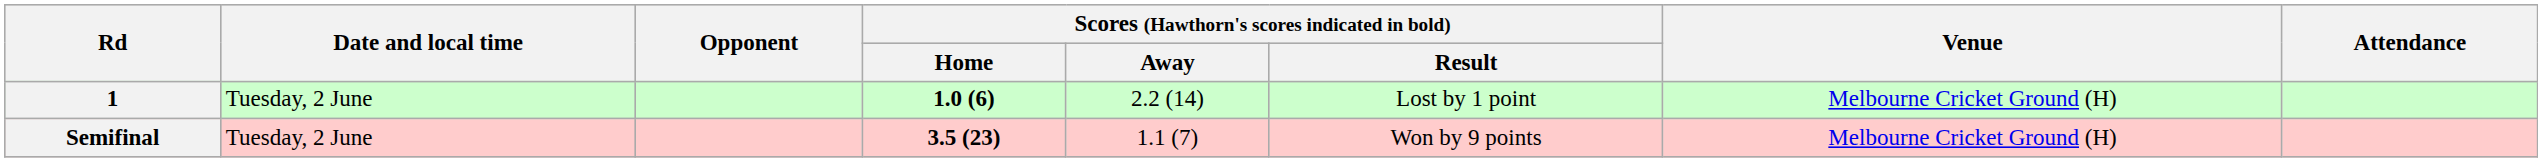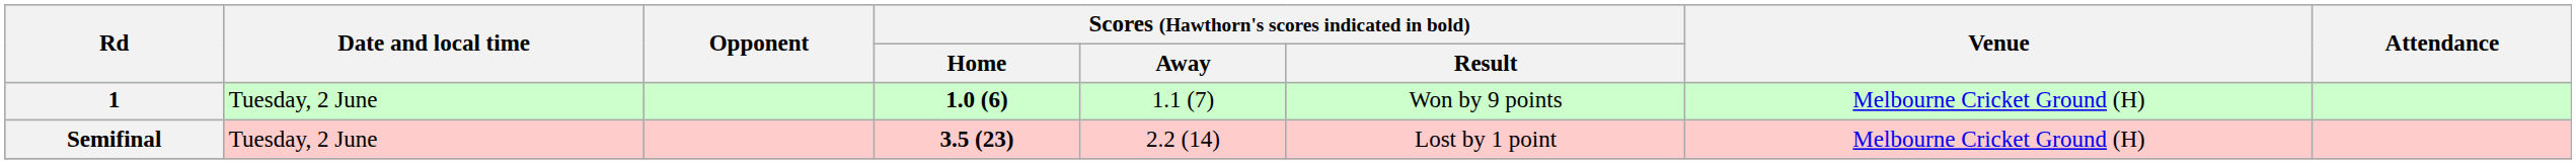 <table class="wikitable" style="font-size:90%; text-align:center; width: 100%; margin-left: auto; margin-right: auto">
 <tr>
 <th rowspan="2">Rd</th>
 <th rowspan="2">Date and local time</th>
 <th rowspan="2">Opponent</th>
 <th colspan="3">Scores <small>(Hawthorn's scores indicated in bold)</small></th>
 <th rowspan="2">Venue</th>
 <th rowspan="2">Attendance</th>
 </tr>
 <tr>
 <th>Home</th>
 <th>Away</th>
 <th>Result</th>
 </tr>
 <tr style="background:#cfc">
 <th>1</th>
 <td align=left>Tuesday, 2 June</td>
 <td align=left></td>
 <td><strong>1.0 (6)</strong></td>
-<td>2.2 (14)</td>
-<td>Lost by 1 point</td>
+<td>1.1 (7)</td>
+<td>Won by 9 points</td>
 <td><a href='#'>Melbourne Cricket Ground</a> (H)</td>
 <td></td>
 </tr>
 <tr style="background:#fcc;">
 <th>Semifinal</th>
 <td align=left>Tuesday, 2 June</td>
 <td align=left></td>
 <td><strong>3.5 (23)</strong></td>
-<td>1.1 (7)</td>
-<td>Won by 9 points</td>
+<td>2.2 (14)</td>
+<td>Lost by 1 point</td>
 <td><a href='#'>Melbourne Cricket Ground</a> (H)</td>
 <td></td>
 </tr>
 </table>
